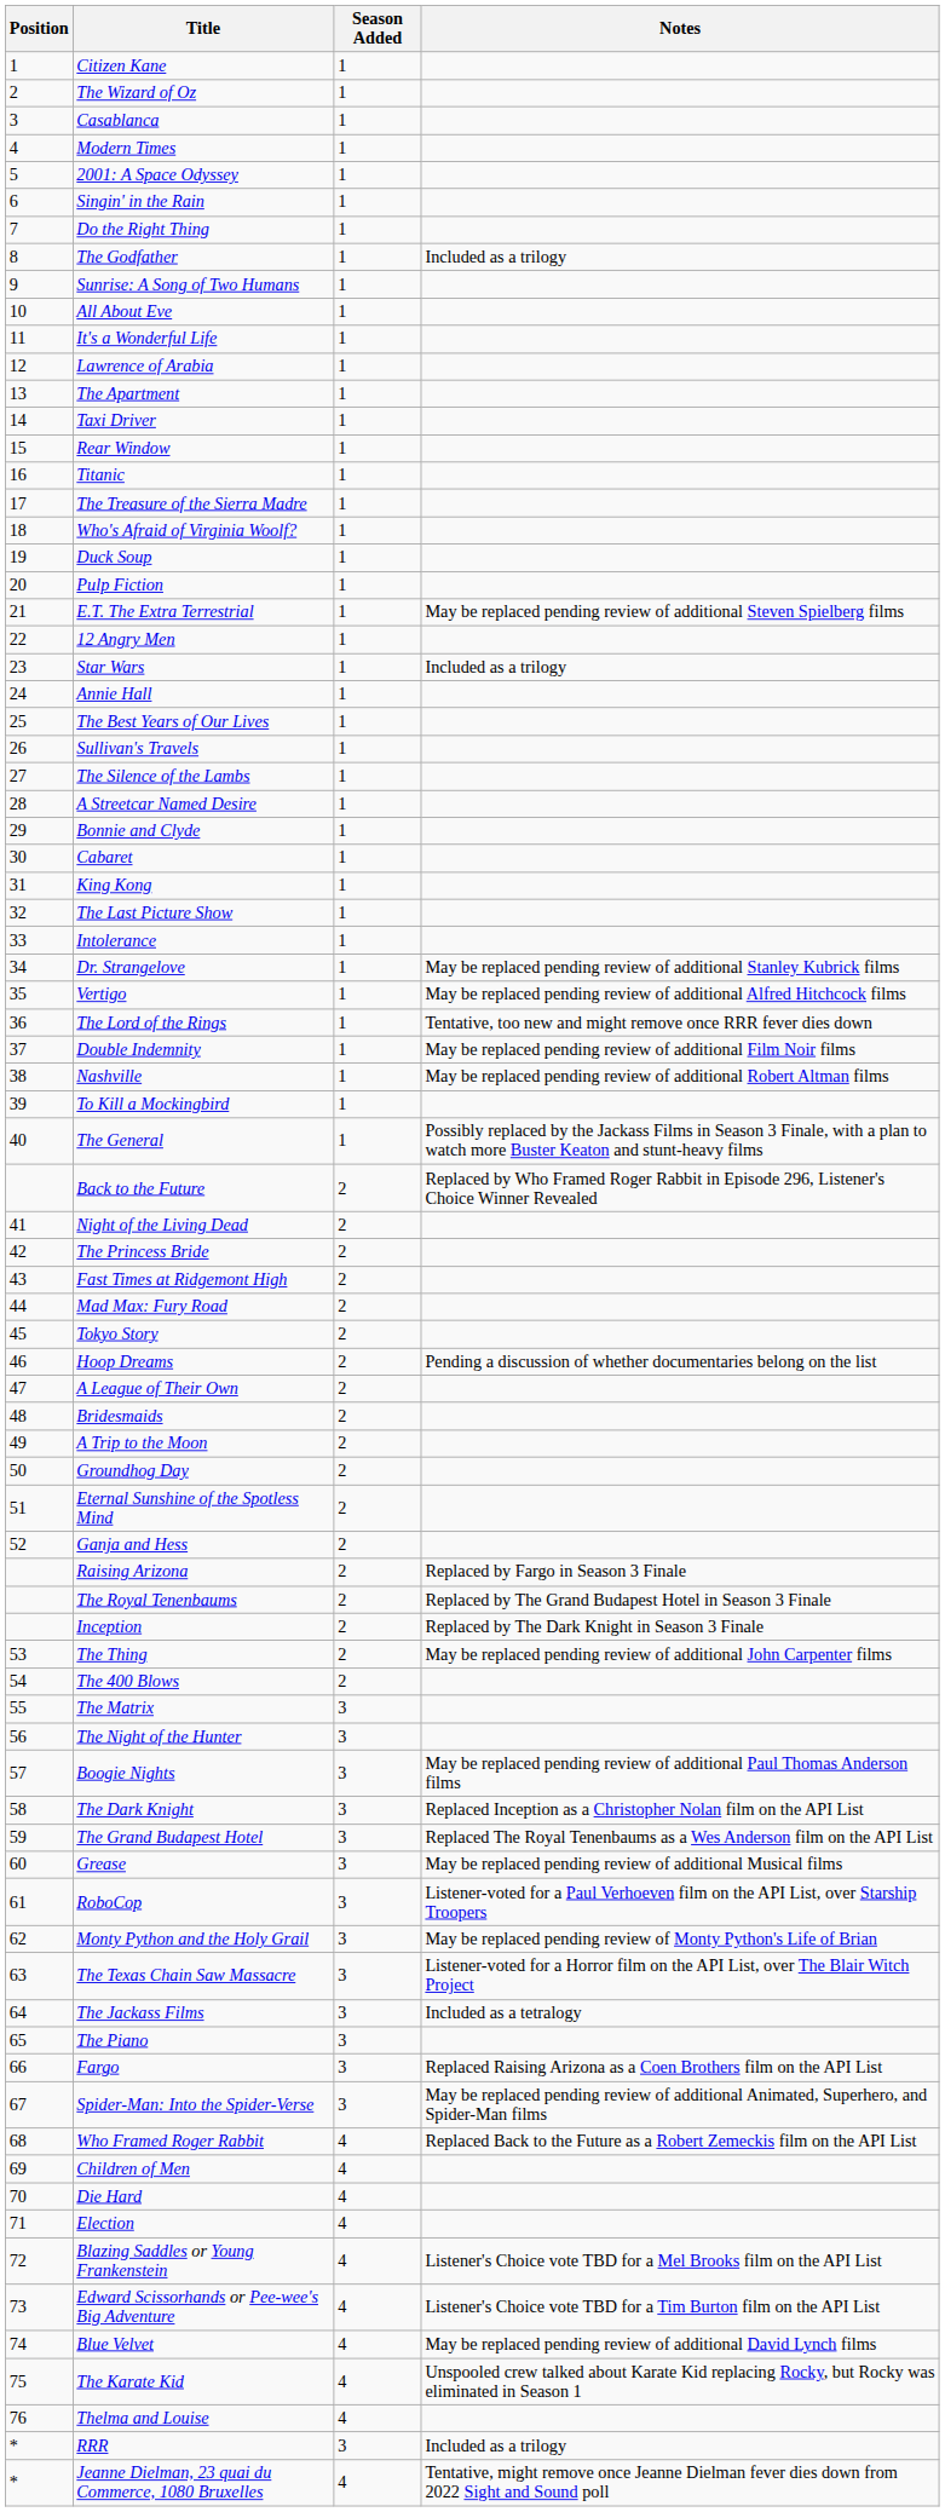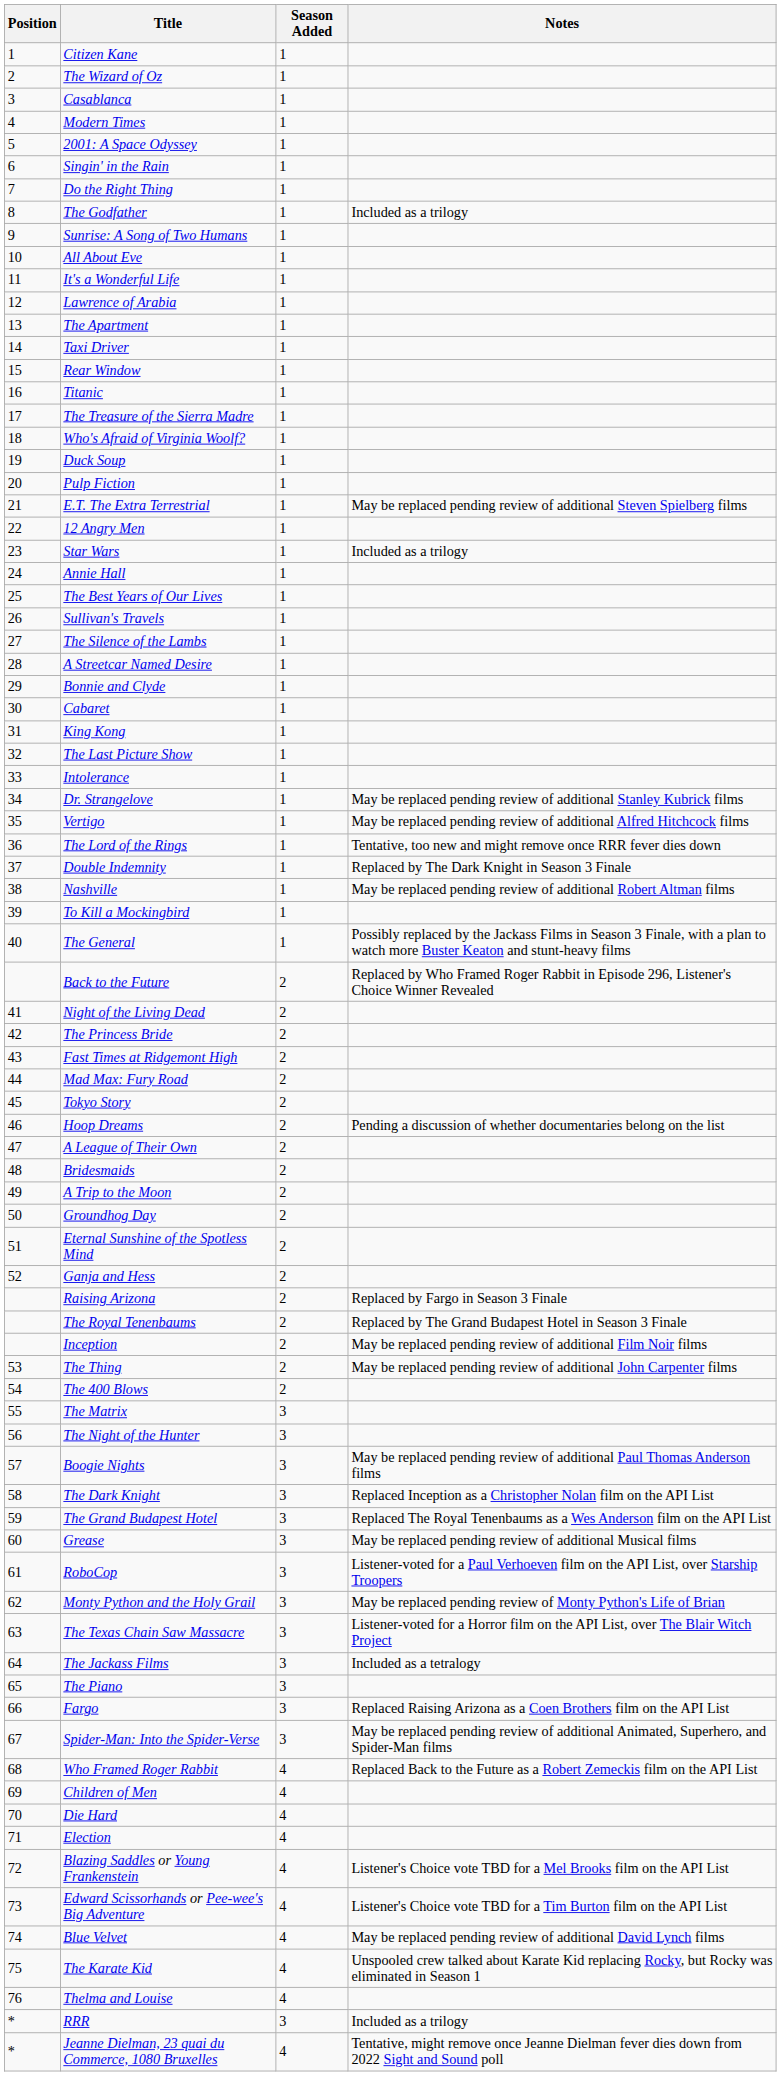 <table class="wikitable sortable">
 <tr>
 <th>Position</th>
 <th>Title</th>
 <th>Season Added</th>
 <th>Notes</th>
 </tr>
 <tr>
 <td>1</td>
 <td><em><a href='#'>Citizen Kane</a></em></td>
 <td>1</td>
 <td></td>
 </tr>
 <tr>
 <td>2</td>
 <td><em><a href='#'>The Wizard of Oz</a></em></td>
 <td>1</td>
 <td></td>
 </tr>
 <tr>
 <td>3</td>
 <td><em><a href='#'>Casablanca</a></em></td>
 <td>1</td>
 <td></td>
 </tr>
 <tr>
 <td>4</td>
 <td><em><a href='#'>Modern Times</a></em></td>
 <td>1</td>
 <td></td>
 </tr>
 <tr>
 <td>5</td>
 <td><em><a href='#'>2001: A Space Odyssey</a></em></td>
 <td>1</td>
 <td></td>
 </tr>
 <tr>
 <td>6</td>
 <td><em><a href='#'>Singin' in the Rain</a></em></td>
 <td>1</td>
 <td></td>
 </tr>
 <tr>
 <td>7</td>
 <td><em><a href='#'>Do the Right Thing</a></em></td>
 <td>1</td>
 <td></td>
 </tr>
 <tr>
 <td>8</td>
 <td><em><a href='#'>The Godfather</a></em></td>
 <td>1</td>
 <td>Included as a trilogy</td>
 </tr>
 <tr>
 <td>9</td>
 <td><em><a href='#'>Sunrise: A Song of Two Humans</a></em></td>
 <td>1</td>
 <td></td>
 </tr>
 <tr>
 <td>10</td>
 <td><em><a href='#'>All About Eve</a></em></td>
 <td>1</td>
 <td></td>
 </tr>
 <tr>
 <td>11</td>
 <td><em><a href='#'>It's a Wonderful Life</a></em></td>
 <td>1</td>
 <td></td>
 </tr>
 <tr>
 <td>12</td>
 <td><em><a href='#'>Lawrence of Arabia</a></em></td>
 <td>1</td>
 <td></td>
 </tr>
 <tr>
 <td>13</td>
 <td><em><a href='#'>The Apartment</a></em></td>
 <td>1</td>
 <td></td>
 </tr>
 <tr>
 <td>14</td>
 <td><em><a href='#'>Taxi Driver</a></em></td>
 <td>1</td>
 <td></td>
 </tr>
 <tr>
 <td>15</td>
 <td><em><a href='#'>Rear Window</a></em></td>
 <td>1</td>
 <td></td>
 </tr>
 <tr>
 <td>16</td>
 <td><em><a href='#'>Titanic</a></em></td>
 <td>1</td>
 <td></td>
 </tr>
 <tr>
 <td>17</td>
 <td><em><a href='#'>The Treasure of the Sierra Madre</a></em></td>
 <td>1</td>
 <td></td>
 </tr>
 <tr>
 <td>18</td>
 <td><em><a href='#'>Who's Afraid of Virginia Woolf?</a></em></td>
 <td>1</td>
 <td></td>
 </tr>
 <tr>
 <td>19</td>
 <td><em><a href='#'>Duck Soup</a></em></td>
 <td>1</td>
 <td></td>
 </tr>
 <tr>
 <td>20</td>
 <td><em><a href='#'>Pulp Fiction</a></em></td>
 <td>1</td>
 <td></td>
 </tr>
 <tr>
 <td>21</td>
 <td><em><a href='#'>E.T. The Extra Terrestrial</a></em></td>
 <td>1</td>
 <td>May be replaced pending review of additional <a href='#'>Steven Spielberg</a> films</td>
 </tr>
 <tr>
 <td>22</td>
 <td><em><a href='#'>12 Angry Men</a></em></td>
 <td>1</td>
 <td></td>
 </tr>
 <tr>
 <td>23</td>
 <td><em><a href='#'>Star Wars</a></em></td>
 <td>1</td>
 <td>Included as a trilogy</td>
 </tr>
 <tr>
 <td>24</td>
 <td><em><a href='#'>Annie Hall</a></em></td>
 <td>1</td>
 <td></td>
 </tr>
 <tr>
 <td>25</td>
 <td><em><a href='#'>The Best Years of Our Lives</a></em></td>
 <td>1</td>
 <td></td>
 </tr>
 <tr>
 <td>26</td>
 <td><em><a href='#'>Sullivan's Travels</a></em></td>
 <td>1</td>
 <td></td>
 </tr>
 <tr>
 <td>27</td>
 <td><em><a href='#'>The Silence of the Lambs</a></em></td>
 <td>1</td>
 <td></td>
 </tr>
 <tr>
 <td>28</td>
 <td><em><a href='#'>A Streetcar Named Desire</a></em></td>
 <td>1</td>
 <td></td>
 </tr>
 <tr>
 <td>29</td>
 <td><em><a href='#'>Bonnie and Clyde</a></em></td>
 <td>1</td>
 <td></td>
 </tr>
 <tr>
 <td>30</td>
 <td><em><a href='#'>Cabaret</a></em></td>
 <td>1</td>
 <td></td>
 </tr>
 <tr>
 <td>31</td>
 <td><em><a href='#'>King Kong</a></em></td>
 <td>1</td>
 <td></td>
 </tr>
 <tr>
 <td>32</td>
 <td><em><a href='#'>The Last Picture Show</a></em></td>
 <td>1</td>
 <td></td>
 </tr>
 <tr>
 <td>33</td>
 <td><em><a href='#'>Intolerance</a></em></td>
 <td>1</td>
 <td></td>
 </tr>
 <tr>
 <td>34</td>
 <td><em><a href='#'>Dr. Strangelove</a></em></td>
 <td>1</td>
 <td>May be replaced pending review of additional <a href='#'>Stanley Kubrick</a> films</td>
 </tr>
 <tr>
 <td>35</td>
 <td><em><a href='#'>Vertigo</a></em></td>
 <td>1</td>
 <td>May be replaced pending review of additional <a href='#'>Alfred Hitchcock</a> films</td>
 </tr>
 <tr>
 <td>36</td>
 <td><em><a href='#'>The Lord of the Rings</a></em></td>
 <td>1</td>
 <td>Tentative, too new and might remove once RRR fever dies down</td>
 </tr>
 <tr>
 <td>37</td>
 <td><em><a href='#'>Double Indemnity</a></em></td>
 <td>1</td>
-<td>May be replaced pending review of additional <a href='#'>Film Noir</a> films</td>
+<td>Replaced by The Dark Knight in Season 3 Finale</td>
 </tr>
 <tr>
 <td>38</td>
 <td><em><a href='#'>Nashville</a></em></td>
 <td>1</td>
 <td>May be replaced pending review of additional <a href='#'>Robert Altman</a> films</td>
 </tr>
 <tr>
 <td>39</td>
 <td><em><a href='#'>To Kill a Mockingbird</a></em></td>
 <td>1</td>
 <td></td>
 </tr>
 <tr>
 <td>40</td>
 <td><em><a href='#'>The General</a></em></td>
 <td>1</td>
 <td>Possibly replaced by the Jackass Films in Season 3 Finale, with a plan to watch more <a href='#'>Buster Keaton</a> and stunt-heavy films</td>
 </tr>
 <tr>
 <td></td>
 <td><em><a href='#'>Back to the Future</a></em></td>
 <td>2</td>
 <td>Replaced by Who Framed Roger Rabbit in Episode 296, Listener's Choice Winner Revealed</td>
 </tr>
 <tr>
 <td>41</td>
 <td><em><a href='#'>Night of the Living Dead</a></em></td>
 <td>2</td>
 <td></td>
 </tr>
 <tr>
 <td>42</td>
 <td><em><a href='#'>The Princess Bride</a></em></td>
 <td>2</td>
 <td></td>
 </tr>
 <tr>
 <td>43</td>
 <td><em><a href='#'>Fast Times at Ridgemont High</a></em></td>
 <td>2</td>
 <td></td>
 </tr>
 <tr>
 <td>44</td>
 <td><em><a href='#'>Mad Max: Fury Road</a></em></td>
 <td>2</td>
 <td></td>
 </tr>
 <tr>
 <td>45</td>
 <td><em><a href='#'>Tokyo Story</a></em></td>
 <td>2</td>
 <td></td>
 </tr>
 <tr>
 <td>46</td>
 <td><em><a href='#'>Hoop Dreams</a></em></td>
 <td>2</td>
 <td>Pending a discussion of whether documentaries belong on the list</td>
 </tr>
 <tr>
 <td>47</td>
 <td><em><a href='#'>A League of Their Own</a></em></td>
 <td>2</td>
 <td></td>
 </tr>
 <tr>
 <td>48</td>
 <td><em><a href='#'>Bridesmaids</a></em></td>
 <td>2</td>
 <td></td>
 </tr>
 <tr>
 <td>49</td>
 <td><em><a href='#'>A Trip to the Moon</a></em></td>
 <td>2</td>
 <td></td>
 </tr>
 <tr>
 <td>50</td>
 <td><em><a href='#'>Groundhog Day</a></em></td>
 <td>2</td>
 <td></td>
 </tr>
 <tr>
 <td>51</td>
 <td><em><a href='#'>Eternal Sunshine of the Spotless Mind</a></em></td>
 <td>2</td>
 <td></td>
 </tr>
 <tr>
 <td>52</td>
 <td><em><a href='#'>Ganja and Hess</a></em></td>
 <td>2</td>
 <td></td>
 </tr>
 <tr>
 <td></td>
 <td><em><a href='#'>Raising Arizona</a></em></td>
 <td>2</td>
 <td>Replaced by Fargo in Season 3 Finale</td>
 </tr>
 <tr>
 <td></td>
 <td><em><a href='#'>The Royal Tenenbaums</a></em></td>
 <td>2</td>
 <td>Replaced by The Grand Budapest Hotel in Season 3 Finale</td>
 </tr>
 <tr>
 <td></td>
 <td><em><a href='#'>Inception</a></em></td>
 <td>2</td>
-<td>Replaced by The Dark Knight in Season 3 Finale</td>
+<td>May be replaced pending review of additional <a href='#'>Film Noir</a> films</td>
 </tr>
 <tr>
 <td>53</td>
 <td><em><a href='#'>The Thing</a></em></td>
 <td>2</td>
 <td>May be replaced pending review of additional <a href='#'>John Carpenter</a> films</td>
 </tr>
 <tr>
 <td>54</td>
 <td><em><a href='#'>The 400 Blows</a></em></td>
 <td>2</td>
 <td></td>
 </tr>
 <tr>
 <td>55</td>
 <td><em><a href='#'>The Matrix</a></em></td>
 <td>3</td>
 <td></td>
 </tr>
 <tr>
 <td>56</td>
 <td><em><a href='#'>The Night of the Hunter</a></em></td>
 <td>3</td>
 <td></td>
 </tr>
 <tr>
 <td>57</td>
 <td><em><a href='#'>Boogie Nights</a></em></td>
 <td>3</td>
 <td>May be replaced pending review of additional <a href='#'>Paul Thomas Anderson</a> films</td>
 </tr>
 <tr>
 <td>58</td>
 <td><em><a href='#'>The Dark Knight</a></em></td>
 <td>3</td>
 <td>Replaced Inception as a <a href='#'>Christopher Nolan</a> film on the API List</td>
 </tr>
 <tr>
 <td>59</td>
 <td><em><a href='#'>The Grand Budapest Hotel</a></em></td>
 <td>3</td>
 <td>Replaced The Royal Tenenbaums as a <a href='#'>Wes Anderson</a> film on the API List</td>
 </tr>
 <tr>
 <td>60</td>
 <td><em><a href='#'>Grease</a></em></td>
 <td>3</td>
 <td>May be replaced pending review of additional Musical films</td>
 </tr>
 <tr>
 <td>61</td>
 <td><em><a href='#'>RoboCop</a></em></td>
 <td>3</td>
 <td>Listener-voted for a <a href='#'>Paul Verhoeven</a> film on the API List, over <a href='#'>Starship Troopers</a></td>
 </tr>
 <tr>
 <td>62</td>
 <td><em><a href='#'>Monty Python and the Holy Grail</a></em></td>
 <td>3</td>
 <td>May be replaced pending review of <a href='#'>Monty Python's Life of Brian</a></td>
 </tr>
 <tr>
 <td>63</td>
 <td><em><a href='#'>The Texas Chain Saw Massacre</a></em></td>
 <td>3</td>
 <td>Listener-voted for a Horror film on the API List, over <a href='#'>The Blair Witch Project</a></td>
 </tr>
 <tr>
 <td>64</td>
 <td><em><a href='#'>The Jackass Films</a></em></td>
 <td>3</td>
 <td>Included as a tetralogy</td>
 </tr>
 <tr>
 <td>65</td>
 <td><em><a href='#'>The Piano</a></em></td>
 <td>3</td>
 <td></td>
 </tr>
 <tr>
 <td>66</td>
 <td><em><a href='#'>Fargo</a></em></td>
 <td>3</td>
 <td>Replaced Raising Arizona as a <a href='#'>Coen Brothers</a> film on the API List</td>
 </tr>
 <tr>
 <td>67</td>
 <td><em><a href='#'>Spider-Man: Into the Spider-Verse</a></em></td>
 <td>3</td>
 <td>May be replaced pending review of additional Animated, Superhero, and Spider-Man films</td>
 </tr>
 <tr>
 <td>68</td>
 <td><em><a href='#'>Who Framed Roger Rabbit</a></em></td>
 <td>4</td>
 <td>Replaced Back to the Future as a <a href='#'>Robert Zemeckis</a> film on the API List</td>
 </tr>
 <tr>
 <td>69</td>
 <td><em><a href='#'>Children of Men</a></em></td>
 <td>4</td>
 <td></td>
 </tr>
 <tr>
 <td>70</td>
 <td><em><a href='#'>Die Hard</a></em></td>
 <td>4</td>
 <td></td>
 </tr>
 <tr>
 <td>71</td>
 <td><em><a href='#'>Election</a></em></td>
 <td>4</td>
 <td></td>
 </tr>
 <tr>
 <td>72</td>
 <td><em><a href='#'>Blazing Saddles</a> or <a href='#'>Young Frankenstein</a></em></td>
 <td>4</td>
 <td>Listener's Choice vote TBD for a <a href='#'>Mel Brooks</a> film on the API List</td>
 </tr>
 <tr>
 <td>73</td>
 <td><em><a href='#'>Edward Scissorhands</a> or <a href='#'>Pee-wee's Big Adventure</a></em></td>
 <td>4</td>
 <td>Listener's Choice vote TBD for a <a href='#'>Tim Burton</a> film on the API List</td>
 </tr>
 <tr>
 <td>74</td>
 <td><em><a href='#'>Blue Velvet</a></em></td>
 <td>4</td>
 <td>May be replaced pending review of additional <a href='#'>David Lynch</a> films</td>
 </tr>
 <tr>
 <td>75</td>
 <td><em><a href='#'>The Karate Kid</a></em></td>
 <td>4</td>
 <td>Unspooled crew talked about Karate Kid replacing <a href='#'>Rocky</a>, but Rocky was eliminated in Season 1</td>
 </tr>
 <tr>
 <td>76</td>
 <td><em><a href='#'>Thelma and Louise</a></em></td>
 <td>4</td>
 <td></td>
 </tr>
 <tr>
 <td>*</td>
 <td><em><a href='#'>RRR</a></em></td>
 <td>3</td>
 <td>Included as a trilogy</td>
 </tr>
 <tr>
 <td>*</td>
 <td><em><a href='#'>Jeanne Dielman, 23 quai du Commerce, 1080 Bruxelles</a></em></td>
 <td>4</td>
 <td>Tentative, might remove once Jeanne Dielman fever dies down from 2022 <a href='#'>Sight and Sound</a> poll</td>
 </tr>
 </table>
